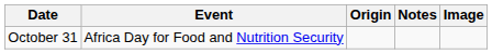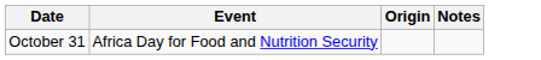 <table class="wikitable sortable">
 <tr>
 <th>Date</th>
 <th>Event</th>
 <th>Origin</th>
 <th>Notes</th>
-<th>Image</th>
 </tr>
 <tr>
 <td>October 31</td>
 <td>Africa Day for Food and <a href='#'>Nutrition Security</a></td>
 <td></td>
 <td></td>
-<td></td>
 </tr>
 </table>
